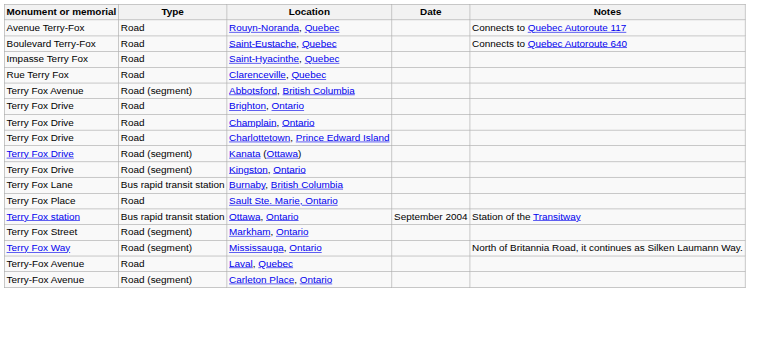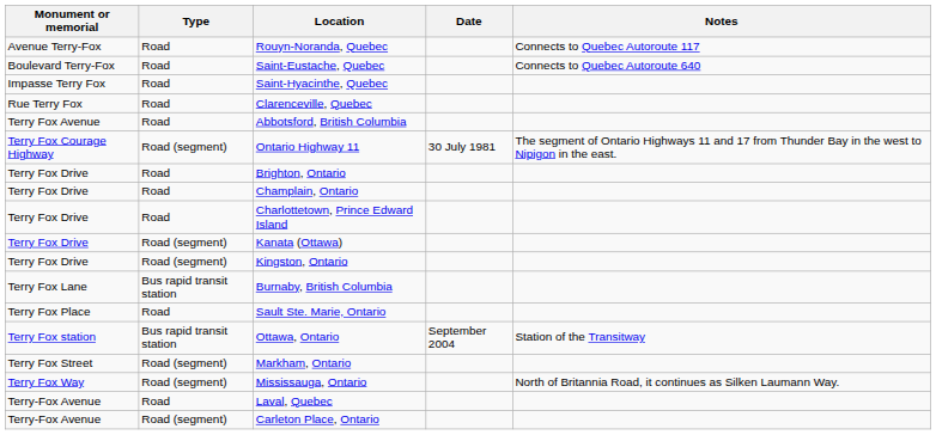 <table class="wikitable">
 <tr>
 <th>Monument or memorial</th>
 <th>Type</th>
 <th>Location</th>
 <th>Date</th>
 <th>Notes</th>
 </tr>
 <tr>
 <td>Avenue Terry-Fox</td>
 <td>Road</td>
 <td><a href='#'>Rouyn-Noranda</a>, <a href='#'>Quebec</a></td>
 <td></td>
 <td>Connects to <a href='#'>Quebec Autoroute 117</a></td>
 </tr>
 <tr>
 <td>Boulevard Terry-Fox</td>
 <td>Road</td>
 <td><a href='#'>Saint-Eustache</a>, <a href='#'>Quebec</a></td>
 <td></td>
 <td>Connects to <a href='#'>Quebec Autoroute 640</a></td>
 </tr>
 <tr>
 <td>Impasse Terry Fox</td>
 <td>Road</td>
 <td><a href='#'>Saint-Hyacinthe</a>, <a href='#'>Quebec</a></td>
 <td></td>
 </tr>
 <tr>
 <td>Rue Terry Fox</td>
 <td>Road</td>
 <td><a href='#'>Clarenceville</a>, <a href='#'>Quebec</a></td>
 <td></td>
 <td></td>
 </tr>
 <tr>
 <td>Terry Fox Avenue</td>
-<td>Road (segment)</td>
+<td>Road</td>
 <td><a href='#'>Abbotsford</a>, <a href='#'>British Columbia</a></td>
 <td></td>
 <td></td>
+</tr>
+<tr>
+<td><a href='#'>Terry Fox Courage Highway</a></td>
+<td>Road (segment)</td>
+<td><a href='#'>Ontario Highway 11</a></td>
+<td>30 July 1981</td>
+<td>The segment of Ontario Highways 11 and 17 from Thunder Bay in the west to <a href='#'>Nipigon</a> in the east.</td>
 </tr>
 <tr>
 <td>Terry Fox Drive</td>
 <td>Road</td>
 <td><a href='#'>Brighton</a>, <a href='#'>Ontario</a></td>
 <td></td>
 <td></td>
 </tr>
 <tr>
 <td>Terry Fox Drive</td>
 <td>Road</td>
 <td><a href='#'>Champlain</a>, <a href='#'>Ontario</a></td>
 <td></td>
 <td></td>
 </tr>
 <tr>
 <td>Terry Fox Drive</td>
 <td>Road</td>
 <td><a href='#'>Charlottetown</a>, <a href='#'>Prince Edward Island</a></td>
 <td></td>
 <td></td>
 </tr>
 <tr>
 <td><a href='#'>Terry Fox Drive</a></td>
 <td>Road (segment)</td>
 <td><a href='#'>Kanata</a> (<a href='#'>Ottawa</a>)</td>
 <td></td>
 <td></td>
 </tr>
 <tr>
 <td>Terry Fox Drive</td>
 <td>Road (segment)</td>
 <td><a href='#'>Kingston</a>, <a href='#'>Ontario</a></td>
 <td></td>
 <td></td>
 </tr>
 <tr>
 <td>Terry Fox Lane</td>
 <td>Bus rapid transit station</td>
 <td><a href='#'>Burnaby</a>, <a href='#'>British Columbia</a></td>
 <td></td>
 <td></td>
 </tr>
 <tr>
 <td>Terry Fox Place</td>
 <td>Road</td>
 <td><a href='#'>Sault Ste. Marie, Ontario</a></td>
 <td></td>
 <td></td>
 </tr>
 <tr>
 <td><a href='#'>Terry Fox station</a></td>
 <td>Bus rapid transit station</td>
 <td><a href='#'>Ottawa</a>, <a href='#'>Ontario</a></td>
 <td>September 2004</td>
 <td>Station of the <a href='#'>Transitway</a></td>
 </tr>
 <tr>
 <td>Terry Fox Street</td>
 <td>Road (segment)</td>
 <td><a href='#'>Markham</a>, <a href='#'>Ontario</a></td>
 <td></td>
 <td></td>
 </tr>
 <tr>
 <td><a href='#'>Terry Fox Way</a></td>
 <td>Road (segment)</td>
 <td><a href='#'>Mississauga</a>, <a href='#'>Ontario</a></td>
 <td></td>
 <td>North of Britannia Road, it continues as Silken Laumann Way.</td>
 </tr>
 <tr>
 <td>Terry-Fox Avenue</td>
 <td>Road</td>
 <td><a href='#'>Laval</a>, <a href='#'>Quebec</a></td>
 <td></td>
 <td></td>
 </tr>
 <tr>
 <td>Terry-Fox Avenue</td>
 <td>Road (segment)</td>
 <td><a href='#'>Carleton Place</a>, <a href='#'>Ontario</a></td>
 <td></td>
 <td></td>
 </tr>
 </table>
